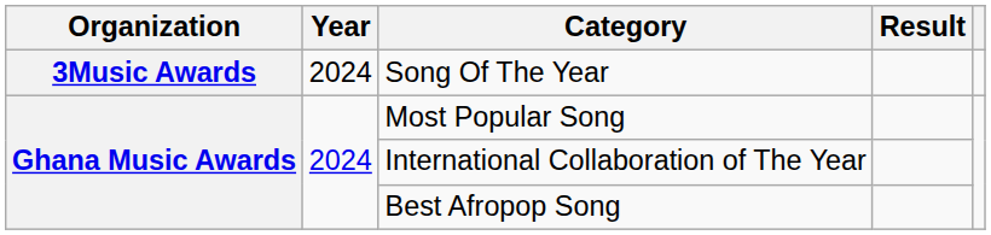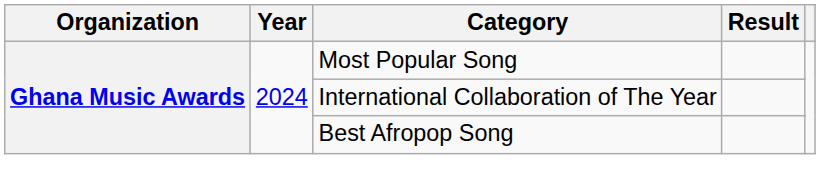 <table class="wikitable sortable plainrowheaders">
 <tr>
 <th>Organization</th>
 <th>Year</th>
 <th>Category</th>
 <th>Result</th>
 <th class="unsortable"></th>
-</tr>
-<tr>
-<th scope="row"><a href='#'>3Music Awards</a></th>
-<td>2024</td>
-<td>Song Of The Year</td>
-<td></td>
-<td style="text-align: center"></td>
 </tr>
 <tr>
 <th rowspan="3" scope="row"><a href='#'>Ghana Music Awards</a></th>
 <td rowspan="3"><a href='#'>2024</a></td>
 <td>Most Popular Song</td>
 <td></td>
 <td rowspan="3" style="text-align: center"></td>
 </tr>
 <tr>
 <td>International Collaboration of The Year</td>
 <td></td>
 </tr>
 <tr>
 <td>Best Afropop Song</td>
 <td></td>
 </tr>
 </table>
